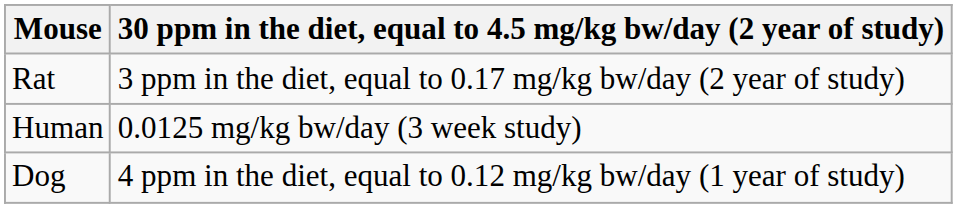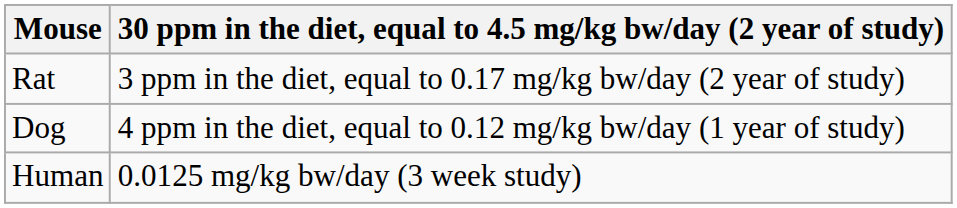 <table class="wikitable">
 <tr>
 <th>Mouse</th>
 <th>30 ppm in the diet, equal to 4.5 mg/kg bw/day (2 year of study)</th>
 </tr>
 <tr>
 <td>Rat</td>
 <td>3 ppm in the diet, equal to 0.17 mg/kg bw/day (2 year of study)</td>
 </tr>
 <tr>
+<td>Dog</td>
+<td>4 ppm in the diet, equal to 0.12 mg/kg bw/day (1 year of study)</td>
+</tr>
+<tr>
 <td>Human</td>
 <td>0.0125 mg/kg bw/day (3 week study)</td>
 </tr>
-<tr>
-<td>Dog</td>
-<td>4 ppm in the diet, equal to 0.12 mg/kg bw/day (1 year of study)</td>
-</tr>
 </table>
